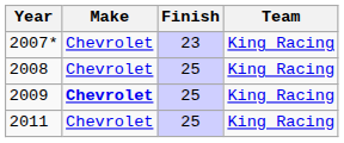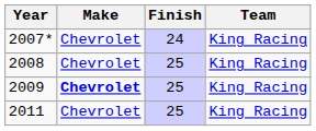 <table class="wikitable" style="font-size: 95%;">
 <tr>
 <th>Year</th>
 <th>Make</th>
 <th>Finish</th>
 <th>Team</th>
 </tr>
 <tr>
 <td>2007*</td>
 <td><a href='#'>Chevrolet</a></td>
-<td align=center style="background:#CFCFFF;">23</td>
+<td align=center style="background:#CFCFFF;">24</td>
 <td><a href='#'>King Racing</a></td>
 </tr>
 <tr>
 <td>2008</td>
 <td><a href='#'>Chevrolet</a></td>
 <td align=center style="background:#CFCFFF;">25</td>
 <td><a href='#'>King Racing</a></td>
 </tr>
 <tr>
 <td>2009</td>
 <td><strong><a href='#'>Chevrolet</a></strong></td>
 <td align=center style="background:#CFCFFF;">25</td>
 <td><a href='#'>King Racing</a></td>
 </tr>
 <tr>
 <td>2011</td>
 <td><a href='#'>Chevrolet</a></td>
 <td align=center style="background:#CFCFFF;">25</td>
 <td><a href='#'>King Racing</a></td>
 </tr>
 </table>
